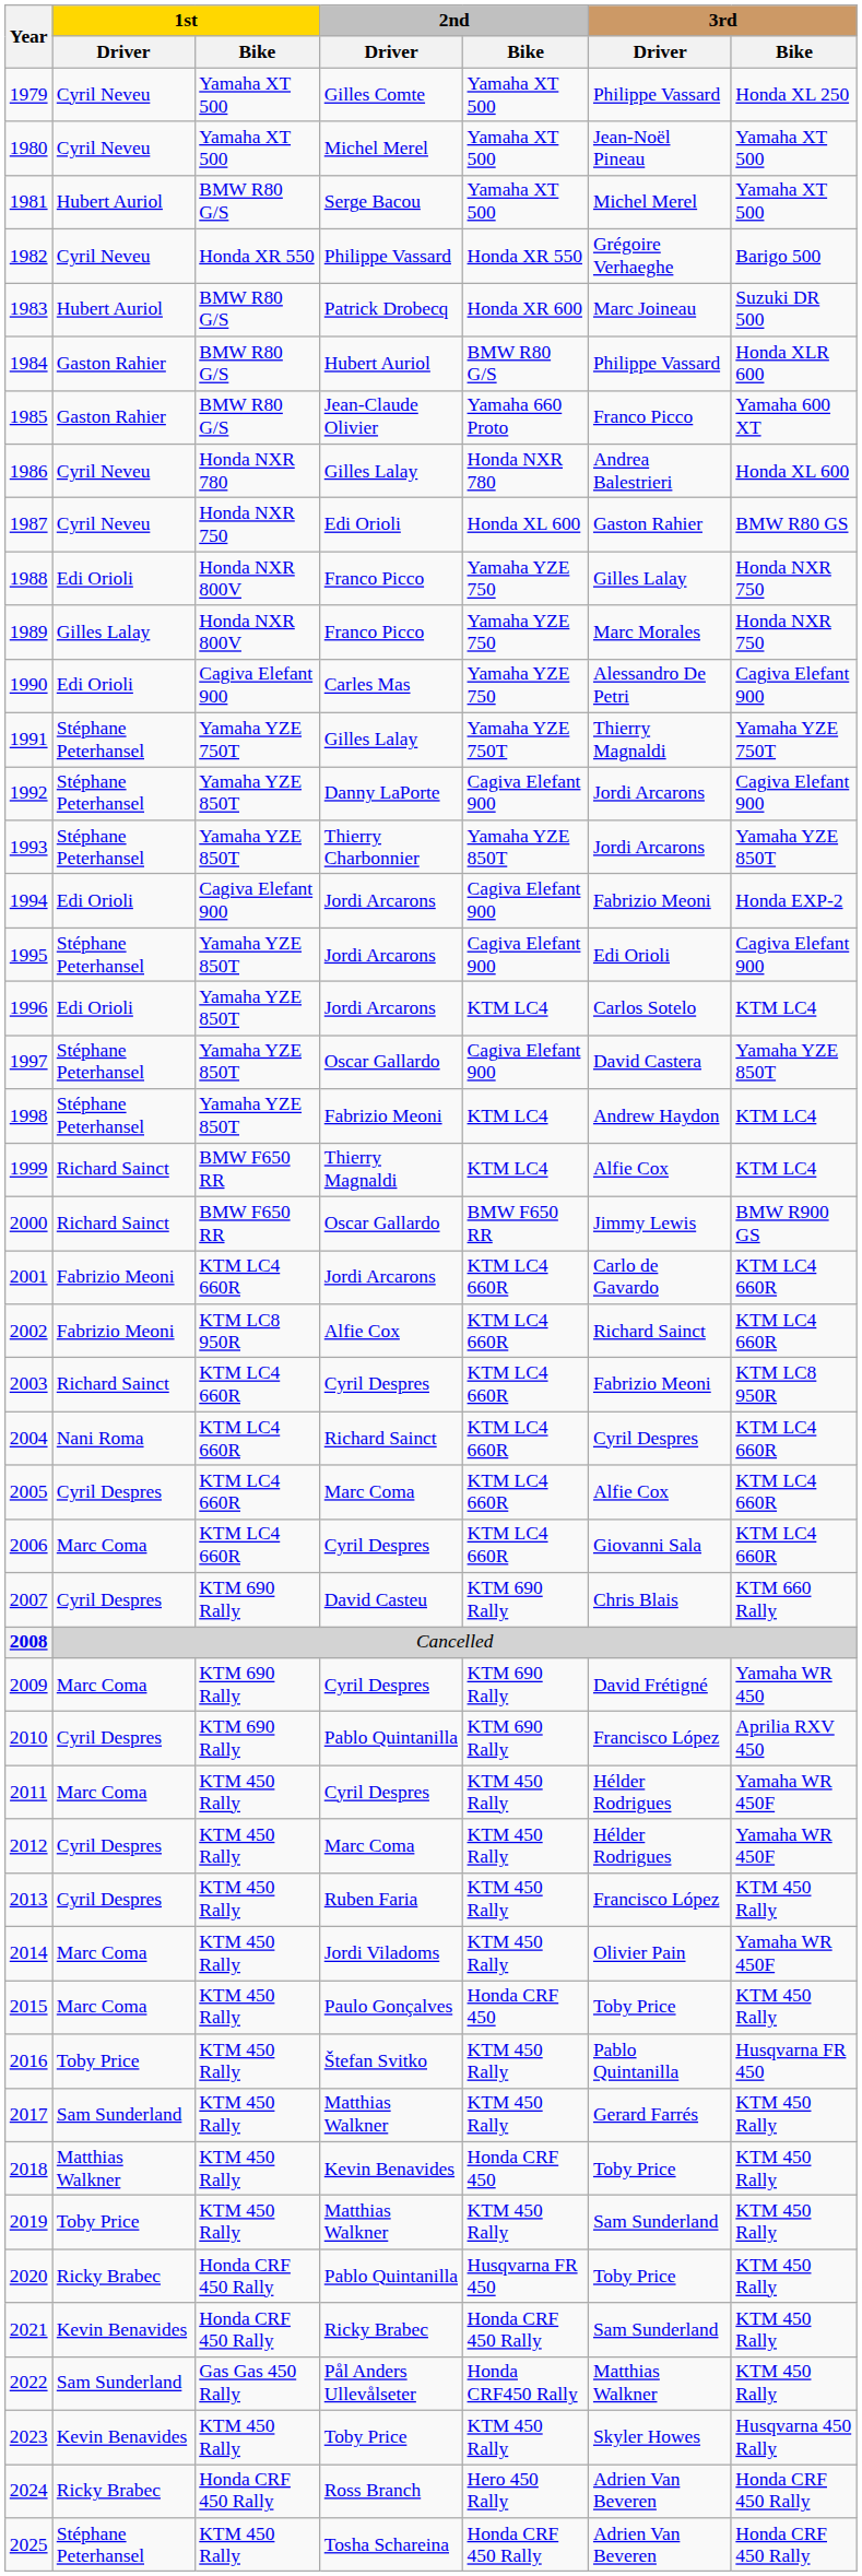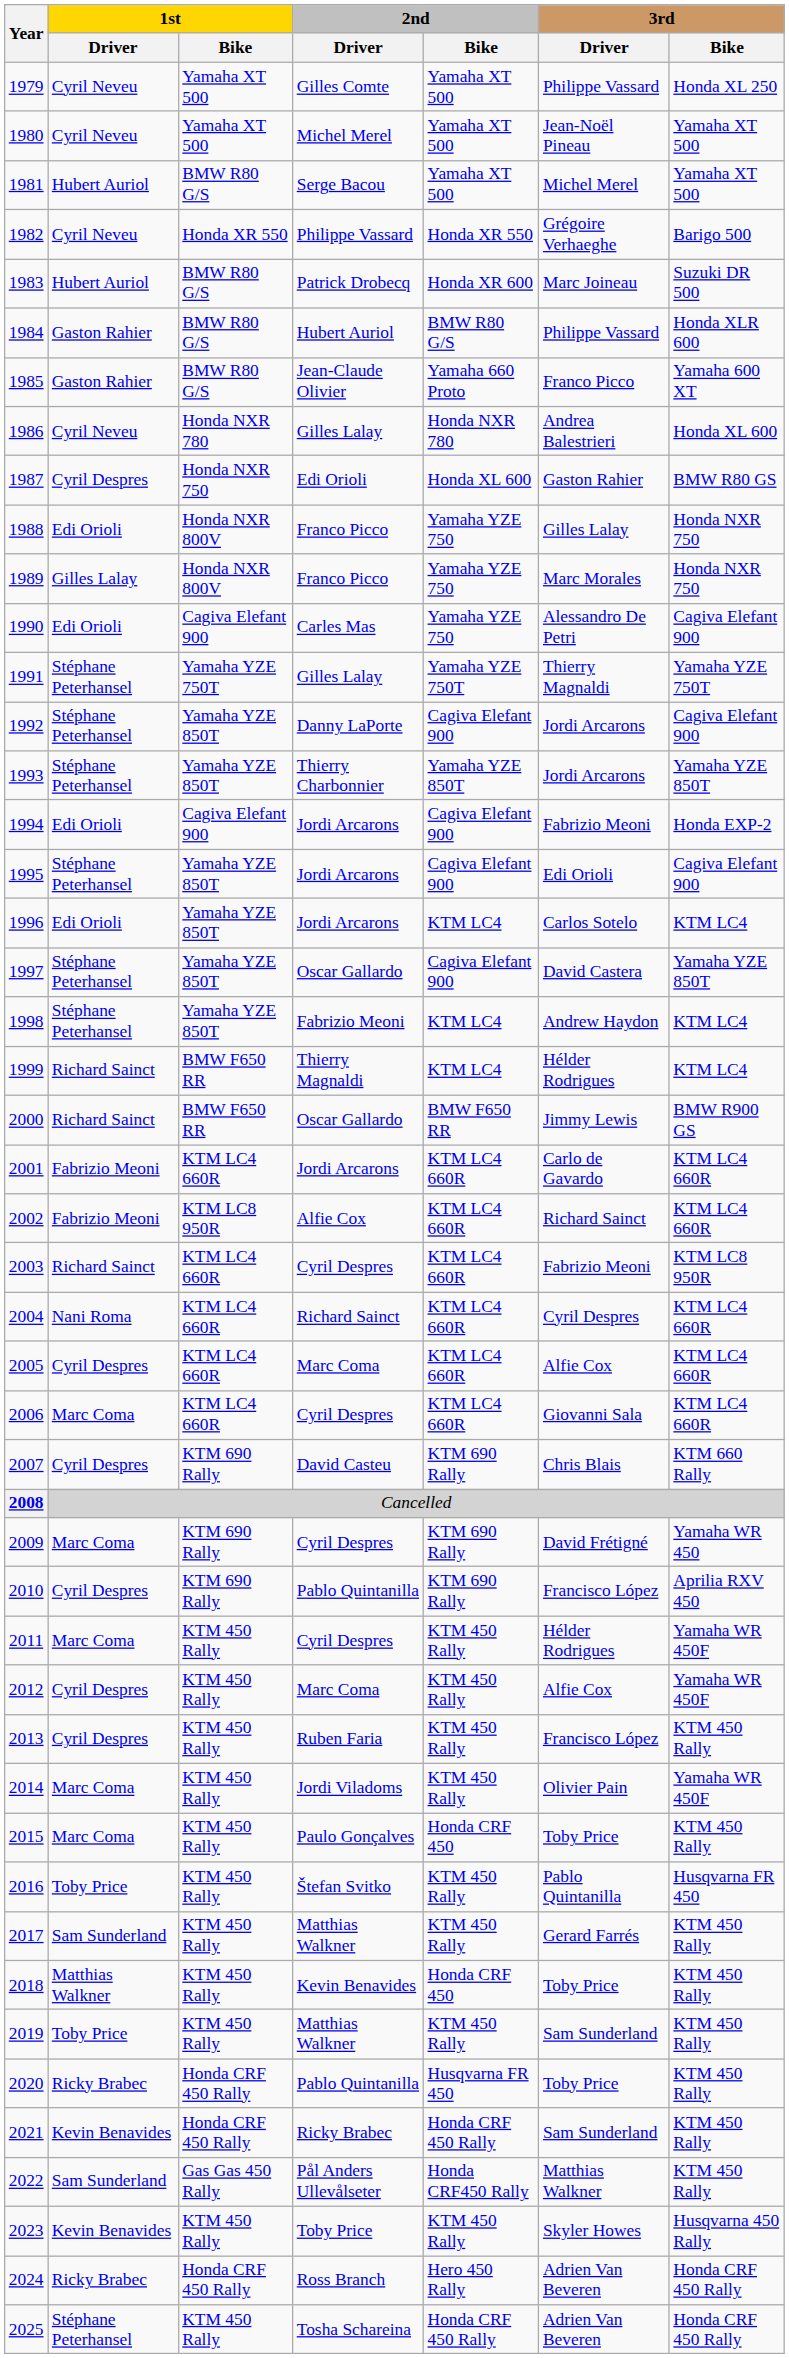 <table class="wikitable" style="font-size:85%; text-align:left;">
 <tr>
 <th rowspan=2 width=4%>Year</th>
 <th colspan=2 style="width:32%; background:gold">1st</th>
 <th colspan=2 style="width:32%; background:silver">2nd</th>
 <th colspan=2 style="width:32%; background:#cc9966">3rd</th>
 </tr>
 <tr>
 <th width=17%>Driver</th>
 <th width=15%>Bike</th>
 <th width=17%>Driver</th>
 <th width=15%>Bike</th>
 <th width=17%>Driver</th>
 <th width=15%>Bike</th>
 </tr>
 <tr>
 <td align=center><a href='#'>1979</a></td>
 <td> <a href='#'>Cyril Neveu</a></td>
 <td><a href='#'>Yamaha XT 500</a></td>
 <td> <a href='#'>Gilles Comte</a></td>
 <td><a href='#'>Yamaha XT 500</a></td>
 <td> <a href='#'>Philippe Vassard</a></td>
 <td><a href='#'>Honda XL 250</a></td>
 </tr>
 <tr>
 <td align=center><a href='#'>1980</a></td>
 <td> <a href='#'>Cyril Neveu</a></td>
 <td><a href='#'>Yamaha XT 500</a></td>
 <td> <a href='#'>Michel Merel</a></td>
 <td><a href='#'>Yamaha XT 500</a></td>
 <td> <a href='#'>Jean-Noël Pineau</a></td>
 <td><a href='#'>Yamaha XT 500</a></td>
 </tr>
 <tr>
 <td align=center><a href='#'>1981</a></td>
 <td> <a href='#'>Hubert Auriol</a></td>
 <td><a href='#'>BMW R80 G/S</a></td>
 <td> <a href='#'>Serge Bacou</a></td>
 <td><a href='#'>Yamaha XT 500</a></td>
 <td> <a href='#'>Michel Merel</a></td>
 <td><a href='#'>Yamaha XT 500</a></td>
 </tr>
 <tr>
 <td align=center><a href='#'>1982</a></td>
 <td> <a href='#'>Cyril Neveu</a></td>
 <td><a href='#'>Honda XR 550</a></td>
 <td> <a href='#'>Philippe Vassard</a></td>
 <td><a href='#'>Honda XR 550</a></td>
 <td> <a href='#'>Grégoire Verhaeghe</a></td>
 <td><a href='#'>Barigo 500</a></td>
 </tr>
 <tr>
 <td align=center><a href='#'>1983</a></td>
 <td> <a href='#'>Hubert Auriol</a></td>
 <td><a href='#'>BMW R80 G/S</a></td>
 <td> <a href='#'>Patrick Drobecq</a></td>
 <td><a href='#'>Honda XR 600</a></td>
 <td> <a href='#'>Marc Joineau</a></td>
 <td><a href='#'>Suzuki DR 500</a></td>
 </tr>
 <tr>
 <td align=center><a href='#'>1984</a></td>
 <td> <a href='#'>Gaston Rahier</a></td>
 <td><a href='#'>BMW R80 G/S</a></td>
 <td> <a href='#'>Hubert Auriol</a></td>
 <td><a href='#'>BMW R80 G/S</a></td>
 <td> <a href='#'>Philippe Vassard</a></td>
 <td><a href='#'>Honda XLR 600</a></td>
 </tr>
 <tr>
 <td align=center><a href='#'>1985</a></td>
 <td> <a href='#'>Gaston Rahier</a></td>
 <td><a href='#'>BMW R80 G/S</a></td>
 <td> <a href='#'>Jean-Claude Olivier</a></td>
 <td><a href='#'>Yamaha 660 Proto</a></td>
 <td> <a href='#'>Franco Picco</a></td>
 <td><a href='#'>Yamaha 600 XT</a></td>
 </tr>
 <tr>
 <td align=center><a href='#'>1986</a></td>
 <td> <a href='#'>Cyril Neveu</a></td>
 <td><a href='#'>Honda NXR 780</a></td>
 <td> <a href='#'>Gilles Lalay</a></td>
 <td><a href='#'>Honda NXR 780</a></td>
 <td> <a href='#'>Andrea Balestrieri</a></td>
 <td><a href='#'>Honda XL 600</a></td>
 </tr>
 <tr>
 <td align=center><a href='#'>1987</a></td>
-<td> <a href='#'>Cyril Neveu</a></td>
+<td> <a href='#'>Cyril Despres</a></td>
 <td><a href='#'>Honda NXR 750</a></td>
 <td> <a href='#'>Edi Orioli</a></td>
 <td><a href='#'>Honda XL 600</a></td>
 <td> <a href='#'>Gaston Rahier</a></td>
 <td><a href='#'>BMW R80 GS</a></td>
 </tr>
 <tr>
 <td align=center><a href='#'>1988</a></td>
 <td> <a href='#'>Edi Orioli</a></td>
 <td><a href='#'>Honda NXR 800V</a></td>
 <td> <a href='#'>Franco Picco</a></td>
 <td><a href='#'>Yamaha YZE 750</a></td>
 <td> <a href='#'>Gilles Lalay</a></td>
 <td><a href='#'>Honda NXR 750</a></td>
 </tr>
 <tr>
 <td align=center><a href='#'>1989</a></td>
 <td> <a href='#'>Gilles Lalay</a></td>
 <td><a href='#'>Honda NXR 800V</a></td>
 <td> <a href='#'>Franco Picco</a></td>
 <td><a href='#'>Yamaha YZE 750</a></td>
 <td> <a href='#'>Marc Morales</a></td>
 <td><a href='#'>Honda NXR 750</a></td>
 </tr>
 <tr>
 <td align=center><a href='#'>1990</a></td>
 <td> <a href='#'>Edi Orioli</a></td>
 <td><a href='#'>Cagiva Elefant 900</a></td>
 <td> <a href='#'>Carles Mas</a></td>
 <td><a href='#'>Yamaha YZE 750</a></td>
 <td> <a href='#'>Alessandro De Petri</a></td>
 <td><a href='#'>Cagiva Elefant 900</a></td>
 </tr>
 <tr>
 <td align=center><a href='#'>1991</a></td>
 <td> <a href='#'>Stéphane Peterhansel</a></td>
 <td><a href='#'>Yamaha YZE 750T</a></td>
 <td> <a href='#'>Gilles Lalay</a></td>
 <td><a href='#'>Yamaha YZE 750T</a></td>
 <td> <a href='#'>Thierry Magnaldi</a></td>
 <td><a href='#'>Yamaha YZE 750T</a></td>
 </tr>
 <tr>
 <td align=center><a href='#'>1992</a></td>
 <td> <a href='#'>Stéphane Peterhansel</a></td>
 <td><a href='#'>Yamaha YZE 850T</a></td>
 <td> <a href='#'>Danny LaPorte</a></td>
 <td><a href='#'>Cagiva Elefant 900</a></td>
 <td> <a href='#'>Jordi Arcarons</a></td>
 <td><a href='#'>Cagiva Elefant 900</a></td>
 </tr>
 <tr>
 <td align=center><a href='#'>1993</a></td>
 <td> <a href='#'>Stéphane Peterhansel</a></td>
 <td><a href='#'>Yamaha YZE 850T</a></td>
 <td> <a href='#'>Thierry Charbonnier</a></td>
 <td><a href='#'>Yamaha YZE 850T</a></td>
 <td> <a href='#'>Jordi Arcarons</a></td>
 <td><a href='#'>Yamaha YZE 850T</a></td>
 </tr>
 <tr>
 <td align=center><a href='#'>1994</a></td>
 <td> <a href='#'>Edi Orioli</a></td>
 <td><a href='#'>Cagiva Elefant 900</a></td>
 <td> <a href='#'>Jordi Arcarons</a></td>
 <td><a href='#'>Cagiva Elefant 900</a></td>
 <td> <a href='#'>Fabrizio Meoni</a></td>
 <td><a href='#'>Honda EXP-2</a></td>
 </tr>
 <tr>
 <td align=center><a href='#'>1995</a></td>
 <td> <a href='#'>Stéphane Peterhansel</a></td>
 <td><a href='#'>Yamaha YZE 850T</a></td>
 <td> <a href='#'>Jordi Arcarons</a></td>
 <td><a href='#'>Cagiva Elefant 900</a></td>
 <td> <a href='#'>Edi Orioli</a></td>
 <td><a href='#'>Cagiva Elefant 900</a></td>
 </tr>
 <tr>
 <td align=center><a href='#'>1996</a></td>
 <td> <a href='#'>Edi Orioli</a></td>
 <td><a href='#'>Yamaha YZE 850T</a></td>
 <td> <a href='#'>Jordi Arcarons</a></td>
 <td><a href='#'>KTM LC4</a></td>
 <td> <a href='#'>Carlos Sotelo</a></td>
 <td><a href='#'>KTM LC4</a></td>
 </tr>
 <tr>
 <td align=center><a href='#'>1997</a></td>
 <td> <a href='#'>Stéphane Peterhansel</a></td>
 <td><a href='#'>Yamaha YZE 850T</a></td>
 <td> <a href='#'>Oscar Gallardo</a></td>
 <td><a href='#'>Cagiva Elefant 900</a></td>
 <td> <a href='#'>David Castera</a></td>
 <td><a href='#'>Yamaha YZE 850T</a></td>
 </tr>
 <tr>
 <td align=center><a href='#'>1998</a></td>
 <td> <a href='#'>Stéphane Peterhansel</a></td>
 <td><a href='#'>Yamaha YZE 850T</a></td>
 <td> <a href='#'>Fabrizio Meoni</a></td>
 <td><a href='#'>KTM LC4</a></td>
 <td> <a href='#'>Andrew Haydon</a></td>
 <td><a href='#'>KTM LC4</a></td>
 </tr>
 <tr>
 <td align=center><a href='#'>1999</a></td>
 <td> <a href='#'>Richard Sainct</a></td>
 <td><a href='#'>BMW F650 RR</a></td>
 <td> <a href='#'>Thierry Magnaldi</a></td>
 <td><a href='#'>KTM LC4</a></td>
-<td> <a href='#'>Alfie Cox</a></td>
+<td> <a href='#'>Hélder Rodrigues</a></td>
 <td><a href='#'>KTM LC4</a></td>
 </tr>
 <tr>
 <td align=center><a href='#'>2000</a></td>
 <td> <a href='#'>Richard Sainct</a></td>
 <td><a href='#'>BMW F650 RR</a></td>
 <td> <a href='#'>Oscar Gallardo</a></td>
 <td><a href='#'>BMW F650 RR</a></td>
 <td> <a href='#'>Jimmy Lewis</a></td>
 <td><a href='#'>BMW R900 GS</a></td>
 </tr>
 <tr>
 <td align=center><a href='#'>2001</a></td>
 <td> <a href='#'>Fabrizio Meoni</a></td>
 <td><a href='#'>KTM LC4 660R</a></td>
 <td> <a href='#'>Jordi Arcarons</a></td>
 <td><a href='#'>KTM LC4 660R</a></td>
 <td> <a href='#'>Carlo de Gavardo</a></td>
 <td><a href='#'>KTM LC4 660R</a></td>
 </tr>
 <tr>
 <td align=center><a href='#'>2002</a></td>
 <td> <a href='#'>Fabrizio Meoni</a></td>
 <td><a href='#'>KTM LC8 950R</a></td>
 <td> <a href='#'>Alfie Cox</a></td>
 <td><a href='#'>KTM LC4 660R</a></td>
 <td> <a href='#'>Richard Sainct</a></td>
 <td><a href='#'>KTM LC4 660R</a></td>
 </tr>
 <tr>
 <td align=center><a href='#'>2003</a></td>
 <td> <a href='#'>Richard Sainct</a></td>
 <td><a href='#'>KTM LC4 660R</a></td>
 <td> <a href='#'>Cyril Despres</a></td>
 <td><a href='#'>KTM LC4 660R</a></td>
 <td> <a href='#'>Fabrizio Meoni</a></td>
 <td><a href='#'>KTM LC8 950R</a></td>
 </tr>
 <tr>
 <td align=center><a href='#'>2004</a></td>
 <td> <a href='#'>Nani Roma</a></td>
 <td><a href='#'>KTM LC4 660R</a></td>
 <td> <a href='#'>Richard Sainct</a></td>
 <td><a href='#'>KTM LC4 660R</a></td>
 <td> <a href='#'>Cyril Despres</a></td>
 <td><a href='#'>KTM LC4 660R</a></td>
 </tr>
 <tr>
 <td align=center><a href='#'>2005</a></td>
 <td> <a href='#'>Cyril Despres</a></td>
 <td><a href='#'>KTM LC4 660R</a></td>
 <td> <a href='#'>Marc Coma</a></td>
 <td><a href='#'>KTM LC4 660R</a></td>
 <td> <a href='#'>Alfie Cox</a></td>
 <td><a href='#'>KTM LC4 660R</a></td>
 </tr>
 <tr>
 <td align=center><a href='#'>2006</a></td>
 <td> <a href='#'>Marc Coma</a></td>
 <td><a href='#'>KTM LC4 660R</a></td>
 <td> <a href='#'>Cyril Despres</a></td>
 <td><a href='#'>KTM LC4 660R</a></td>
 <td> <a href='#'>Giovanni Sala</a></td>
 <td><a href='#'>KTM LC4 660R</a></td>
 </tr>
 <tr>
 <td align=center><a href='#'>2007</a></td>
 <td> <a href='#'>Cyril Despres</a></td>
 <td><a href='#'>KTM 690 Rally</a></td>
 <td> <a href='#'>David Casteu</a></td>
 <td><a href='#'>KTM 690 Rally</a></td>
 <td> <a href='#'>Chris Blais</a></td>
 <td><a href='#'>KTM 660 Rally</a></td>
 </tr>
 <tr>
 <th><a href='#'>2008</a></th>
 <td bgcolor=lightgrey colspan="6" style="text-align:center;"><em>Cancelled</em></td>
 </tr>
 <tr>
 <td align=center><a href='#'>2009</a></td>
 <td> <a href='#'>Marc Coma</a></td>
 <td><a href='#'>KTM 690 Rally</a></td>
 <td> <a href='#'>Cyril Despres</a></td>
 <td><a href='#'>KTM 690 Rally</a></td>
 <td> <a href='#'>David Frétigné</a></td>
 <td><a href='#'>Yamaha WR 450</a></td>
 </tr>
 <tr>
 <td align=center><a href='#'>2010</a></td>
 <td> <a href='#'>Cyril Despres</a></td>
 <td><a href='#'>KTM 690 Rally</a></td>
 <td> <a href='#'>Pablo Quintanilla</a></td>
 <td><a href='#'>KTM 690 Rally</a></td>
 <td> <a href='#'>Francisco López</a></td>
 <td><a href='#'>Aprilia RXV 450</a></td>
 </tr>
 <tr>
 <td align=center><a href='#'>2011</a></td>
 <td> <a href='#'>Marc Coma</a></td>
 <td><a href='#'>KTM 450 Rally</a></td>
 <td> <a href='#'>Cyril Despres</a></td>
 <td><a href='#'>KTM 450 Rally</a></td>
 <td> <a href='#'>Hélder Rodrigues</a></td>
 <td><a href='#'>Yamaha WR 450F</a></td>
 </tr>
 <tr>
 <td align=center><a href='#'>2012</a></td>
 <td> <a href='#'>Cyril Despres</a></td>
 <td><a href='#'>KTM 450 Rally</a></td>
 <td> <a href='#'>Marc Coma</a></td>
 <td><a href='#'>KTM 450 Rally</a></td>
-<td> <a href='#'>Hélder Rodrigues</a></td>
+<td> <a href='#'>Alfie Cox</a></td>
 <td><a href='#'>Yamaha WR 450F</a></td>
 </tr>
 <tr>
 <td align=center><a href='#'>2013</a></td>
 <td> <a href='#'>Cyril Despres</a></td>
 <td><a href='#'>KTM 450 Rally</a></td>
 <td> <a href='#'>Ruben Faria</a></td>
 <td><a href='#'>KTM 450 Rally</a></td>
 <td> <a href='#'>Francisco López</a></td>
 <td><a href='#'>KTM 450 Rally</a></td>
 </tr>
 <tr>
 <td align=center><a href='#'>2014</a></td>
 <td> <a href='#'>Marc Coma</a></td>
 <td><a href='#'>KTM 450 Rally</a></td>
 <td> <a href='#'>Jordi Viladoms</a></td>
 <td><a href='#'>KTM 450 Rally</a></td>
 <td> <a href='#'>Olivier Pain</a></td>
 <td><a href='#'>Yamaha WR 450F</a></td>
 </tr>
 <tr>
 <td align=center><a href='#'>2015</a></td>
 <td> <a href='#'>Marc Coma</a></td>
 <td><a href='#'>KTM 450 Rally</a></td>
 <td> <a href='#'>Paulo Gonçalves</a></td>
 <td><a href='#'>Honda CRF 450</a></td>
 <td> <a href='#'>Toby Price</a></td>
 <td><a href='#'>KTM 450 Rally</a></td>
 </tr>
 <tr>
 <td align=center><a href='#'>2016</a></td>
 <td> <a href='#'>Toby Price</a></td>
 <td><a href='#'>KTM 450 Rally</a></td>
 <td> <a href='#'>Štefan Svitko</a></td>
 <td><a href='#'>KTM 450 Rally</a></td>
 <td> <a href='#'>Pablo Quintanilla</a></td>
 <td><a href='#'>Husqvarna FR 450</a></td>
 </tr>
 <tr>
 <td align=center><a href='#'>2017</a></td>
 <td> <a href='#'>Sam Sunderland</a></td>
 <td><a href='#'>KTM 450 Rally</a></td>
 <td> <a href='#'>Matthias Walkner</a></td>
 <td><a href='#'>KTM 450 Rally</a></td>
 <td> <a href='#'>Gerard Farrés</a></td>
 <td><a href='#'>KTM 450 Rally</a></td>
 </tr>
 <tr>
 <td align=center><a href='#'>2018</a></td>
 <td> <a href='#'>Matthias Walkner</a></td>
 <td><a href='#'>KTM 450 Rally</a></td>
 <td> <a href='#'>Kevin Benavides</a></td>
 <td><a href='#'>Honda CRF 450</a></td>
 <td> <a href='#'>Toby Price</a></td>
 <td><a href='#'>KTM 450 Rally</a></td>
 </tr>
 <tr>
 <td align=center><a href='#'>2019</a></td>
 <td> <a href='#'>Toby Price</a></td>
 <td><a href='#'>KTM 450 Rally</a></td>
 <td> <a href='#'>Matthias Walkner</a></td>
 <td><a href='#'>KTM 450 Rally</a></td>
 <td> <a href='#'>Sam Sunderland</a></td>
 <td><a href='#'>KTM 450 Rally</a></td>
 </tr>
 <tr>
 <td align=center><a href='#'>2020</a></td>
 <td> <a href='#'>Ricky Brabec</a></td>
 <td><a href='#'>Honda CRF 450 Rally</a></td>
 <td> <a href='#'>Pablo Quintanilla</a></td>
 <td><a href='#'>Husqvarna FR 450</a></td>
 <td> <a href='#'>Toby Price</a></td>
 <td><a href='#'>KTM 450 Rally</a></td>
 </tr>
 <tr>
 <td align=center><a href='#'>2021</a></td>
 <td> <a href='#'>Kevin Benavides</a></td>
 <td><a href='#'>Honda CRF 450 Rally</a></td>
 <td> <a href='#'>Ricky Brabec</a></td>
 <td><a href='#'>Honda CRF 450 Rally</a></td>
 <td> <a href='#'>Sam Sunderland</a></td>
 <td><a href='#'>KTM 450 Rally</a></td>
 </tr>
 <tr>
 <td align=center><a href='#'>2022</a></td>
 <td> <a href='#'>Sam Sunderland</a></td>
 <td><a href='#'>Gas Gas 450 Rally</a></td>
 <td> <a href='#'>Pål Anders Ullevålseter</a></td>
 <td><a href='#'>Honda CRF450 Rally</a></td>
 <td> <a href='#'>Matthias Walkner</a></td>
 <td><a href='#'>KTM 450 Rally</a></td>
 </tr>
 <tr>
 <td align=center><a href='#'>2023</a></td>
 <td> <a href='#'>Kevin Benavides</a></td>
 <td><a href='#'>KTM 450 Rally</a></td>
 <td> <a href='#'>Toby Price</a></td>
 <td><a href='#'>KTM 450 Rally</a></td>
 <td> <a href='#'>Skyler Howes</a></td>
 <td><a href='#'>Husqvarna 450 Rally</a></td>
 </tr>
 <tr>
 <td align=center><a href='#'>2024</a></td>
 <td> <a href='#'>Ricky Brabec</a></td>
 <td><a href='#'>Honda CRF 450 Rally</a></td>
 <td> <a href='#'>Ross Branch</a></td>
 <td><a href='#'>Hero 450 Rally</a></td>
 <td> <a href='#'>Adrien Van Beveren</a></td>
 <td><a href='#'>Honda CRF 450 Rally</a></td>
 </tr>
 <tr>
 <td align=center><a href='#'>2025</a></td>
 <td> <a href='#'>Stéphane Peterhansel</a></td>
 <td><a href='#'>KTM 450 Rally</a></td>
 <td> <a href='#'>Tosha Schareina</a></td>
 <td><a href='#'>Honda CRF 450 Rally</a></td>
 <td> <a href='#'>Adrien Van Beveren</a></td>
 <td><a href='#'>Honda CRF 450 Rally</a></td>
 </tr>
 </table>
